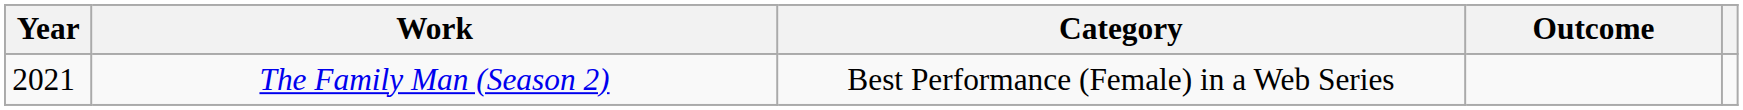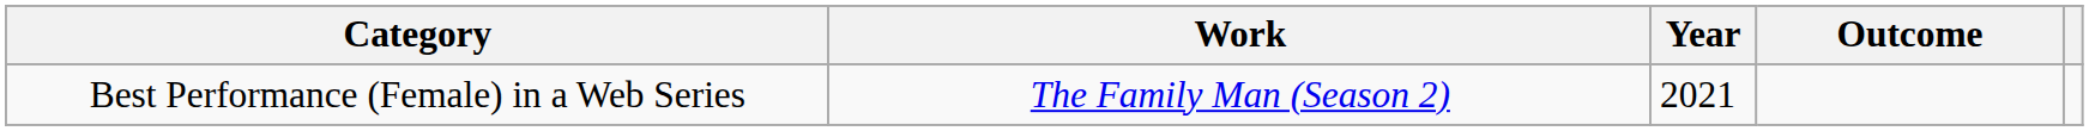 <table class="wikitable" style="width:70%;">
 <tr>
+<th style="width:40%;">Category</th>
+<th style="width:40%;">Work</th>
 <th width=5%>Year</th>
-<th style="width:40%;">Work</th>
-<th style="width:40%;">Category</th>
 <th style="width:15%;">Outcome</th>
 <th scope="col" style="width:5%;"></th>
 </tr>
 <tr>
+<td style="text-align:center;">Best Performance (Female) in a Web Series</td>
+<td style="text-align:center;"><em> <a href='#'>The Family Man (Season 2)</a></em></td>
 <td style="text-align:left;">2021</td>
-<td style="text-align:center;"><em> <a href='#'>The Family Man (Season 2)</a></em></td>
-<td style="text-align:center;">Best Performance (Female) in a Web Series</td>
 <td></td>
 <td style="text-align:center;"></td>
 </tr>
 </table>
